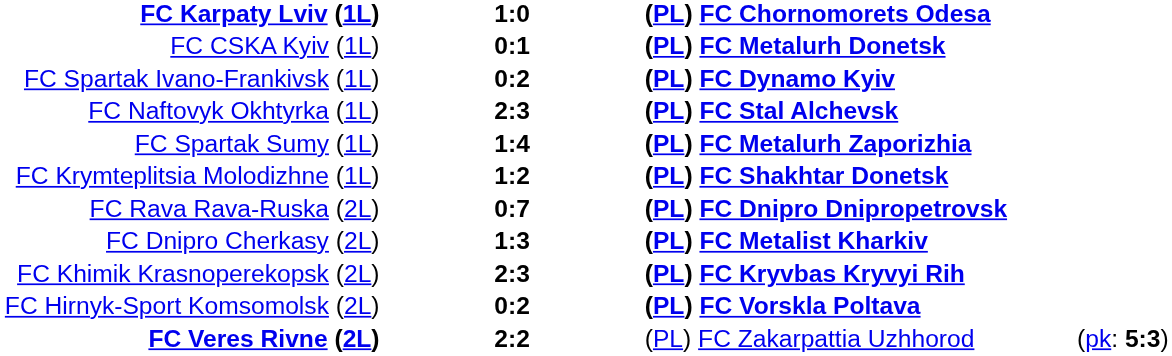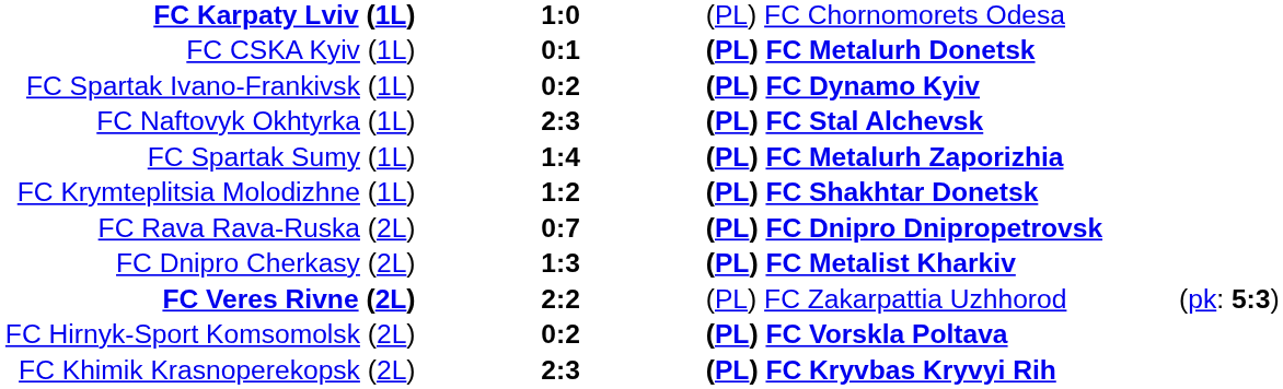 <table width=100% cellspacing=1>
 <tr>
 <th width=20%></th>
 <th width=12%></th>
 <th width=20%></th>
 <th></th>
 </tr>
 <tr style=font-size:90%>
 <td align=right><strong><a href='#'>FC Karpaty Lviv</a> (<a href='#'>1L</a>)</strong></td>
 <td align=center><strong>1:0</strong></td>
-<td><strong>(<a href='#'>PL</a>) <a href='#'>FC Chornomorets Odesa</a></strong></td>
+<td>(<a href='#'>PL</a>) <a href='#'>FC Chornomorets Odesa</a></td>
 <td></td>
 </tr>
 <tr style=font-size:90%>
 <td align=right><a href='#'>FC CSKA Kyiv</a> (<a href='#'>1L</a>)</td>
 <td align=center><strong>0:1</strong></td>
 <td><strong>(<a href='#'>PL</a>) <a href='#'>FC Metalurh Donetsk</a></strong></td>
 </tr>
 <tr style=font-size:90%>
 <td align=right><a href='#'>FC Spartak Ivano-Frankivsk</a> (<a href='#'>1L</a>)</td>
 <td align=center><strong>0:2</strong></td>
 <td><strong>(<a href='#'>PL</a>) <a href='#'>FC Dynamo Kyiv</a></strong></td>
 </tr>
 <tr style=font-size:90%>
 <td align=right><a href='#'>FC Naftovyk Okhtyrka</a> (<a href='#'>1L</a>)</td>
 <td align=center><strong>2:3</strong></td>
 <td><strong>(<a href='#'>PL</a>) <a href='#'>FC Stal Alchevsk</a></strong></td>
 </tr>
 <tr style=font-size:90%>
 <td align=right><a href='#'>FC Spartak Sumy</a> (<a href='#'>1L</a>)</td>
 <td align=center><strong>1:4</strong></td>
 <td><strong>(<a href='#'>PL</a>) <a href='#'>FC Metalurh Zaporizhia</a></strong></td>
 </tr>
 <tr style=font-size:90%>
 <td align=right><a href='#'>FC Krymteplitsia Molodizhne</a> (<a href='#'>1L</a>)</td>
 <td align=center><strong>1:2</strong></td>
 <td><strong>(<a href='#'>PL</a>) <a href='#'>FC Shakhtar Donetsk</a></strong></td>
 </tr>
 <tr style=font-size:90%>
 <td align=right><a href='#'>FC Rava Rava-Ruska</a> (<a href='#'>2L</a>)</td>
 <td align=center><strong>0:7</strong></td>
 <td><strong>(<a href='#'>PL</a>) <a href='#'>FC Dnipro Dnipropetrovsk</a></strong></td>
 </tr>
 <tr style=font-size:90%>
 <td align=right><a href='#'>FC Dnipro Cherkasy</a> (<a href='#'>2L</a>)</td>
 <td align=center><strong>1:3</strong></td>
 <td><strong>(<a href='#'>PL</a>) <a href='#'>FC Metalist Kharkiv</a></strong></td>
 </tr>
 <tr style=font-size:90%>
-<td align=right><a href='#'>FC Khimik Krasnoperekopsk</a> (<a href='#'>2L</a>)</td>
-<td align=center><strong>2:3</strong></td>
-<td><strong>(<a href='#'>PL</a>) <a href='#'>FC Kryvbas Kryvyi Rih</a></strong></td>
-<td></td>
+<td align=right><strong><a href='#'>FC Veres Rivne</a> (<a href='#'>2L</a>)</strong></td>
+<td align=center><strong>2:2</strong></td>
+<td>(<a href='#'>PL</a>) <a href='#'>FC Zakarpattia Uzhhorod</a></td>
+<td>(<a href='#'>pk</a>: <strong>5:3</strong>)</td>
 </tr>
 <tr style=font-size:90%>
 <td align=right><a href='#'>FC Hirnyk-Sport Komsomolsk</a> (<a href='#'>2L</a>)</td>
 <td align=center><strong>0:2</strong></td>
 <td><strong>(<a href='#'>PL</a>) <a href='#'>FC Vorskla Poltava</a></strong></td>
 </tr>
 <tr style=font-size:90%>
-<td align=right><strong><a href='#'>FC Veres Rivne</a> (<a href='#'>2L</a>)</strong></td>
-<td align=center><strong>2:2</strong></td>
-<td>(<a href='#'>PL</a>) <a href='#'>FC Zakarpattia Uzhhorod</a></td>
-<td>(<a href='#'>pk</a>: <strong>5:3</strong>)</td>
+<td align=right><a href='#'>FC Khimik Krasnoperekopsk</a> (<a href='#'>2L</a>)</td>
+<td align=center><strong>2:3</strong></td>
+<td><strong>(<a href='#'>PL</a>) <a href='#'>FC Kryvbas Kryvyi Rih</a></strong></td>
+<td></td>
 </tr>
 </table>
